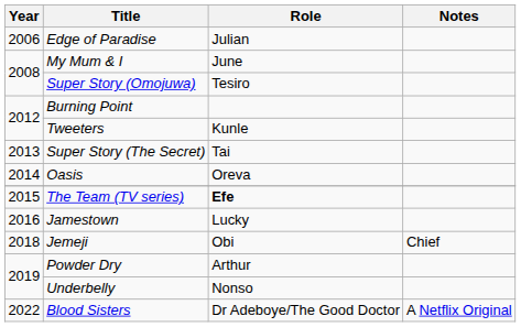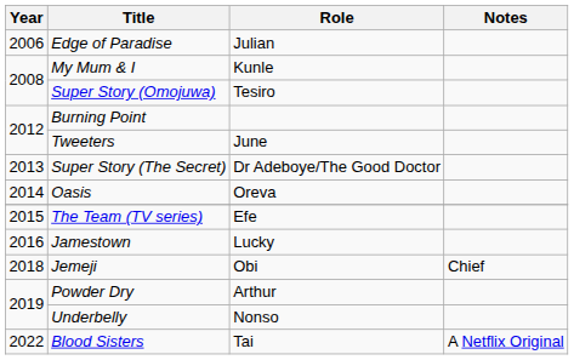 <table class = "wikitable sortable">
 <tr>
 <th>Year</th>
 <th>Title</th>
 <th>Role</th>
 <th>Notes</th>
 </tr>
 <tr>
 <td>2006</td>
 <td><em>Edge of Paradise</em></td>
 <td>Julian</td>
 <td></td>
 </tr>
 <tr>
 <td rowspan="2">2008</td>
 <td><em>My Mum & I</em></td>
-<td>June</td>
+<td>Kunle</td>
 <td></td>
 </tr>
 <tr>
 <td><em><a href='#'>Super Story (Omojuwa)</a></em></td>
 <td>Tesiro</td>
 <td></td>
 </tr>
 <tr>
 <td rowspan="2">2012</td>
 <td><em>Burning Point</em></td>
 <td></td>
 <td></td>
 </tr>
 <tr>
 <td><em>Tweeters</em></td>
-<td>Kunle</td>
+<td>June</td>
 <td></td>
 </tr>
 <tr>
 <td>2013</td>
 <td><em>Super Story (The Secret)</em></td>
-<td>Tai</td>
+<td>Dr Adeboye/The Good Doctor</td>
 <td></td>
 </tr>
 <tr>
 <td>2014</td>
 <td><em>Oasis</em></td>
 <td>Oreva</td>
 <td></td>
 </tr>
 <tr>
 </tr>
 <tr>
 <td>2015</td>
 <td><em><a href='#'>The Team (TV series)</a></em></td>
-<td><strong>Efe</strong></td>
+<td>Efe</td>
 <td></td>
 </tr>
 <tr>
 <td>2016</td>
 <td><em>Jamestown</em></td>
 <td>Lucky</td>
 <td></td>
 </tr>
 <tr>
 <td>2018</td>
 <td><em>Jemeji</em></td>
 <td>Obi</td>
 <td>Chief</td>
 </tr>
 <tr>
 <td rowspan="2">2019</td>
 <td><em>Powder Dry</em></td>
 <td>Arthur</td>
 <td></td>
 </tr>
 <tr>
 <td><em>Underbelly</em></td>
 <td>Nonso</td>
 <td></td>
 </tr>
 <tr>
 <td>2022</td>
 <td><em><a href='#'>Blood Sisters</a></em></td>
-<td>Dr Adeboye/The Good Doctor</td>
+<td>Tai</td>
 <td>A <a href='#'>Netflix Original</a></td>
 </tr>
 </table>
